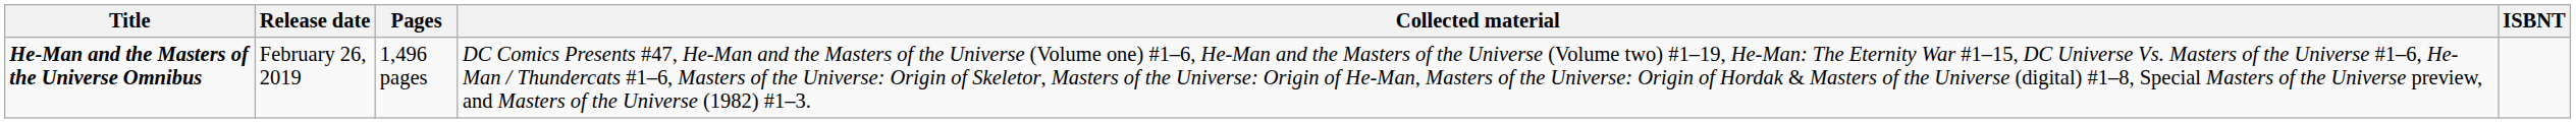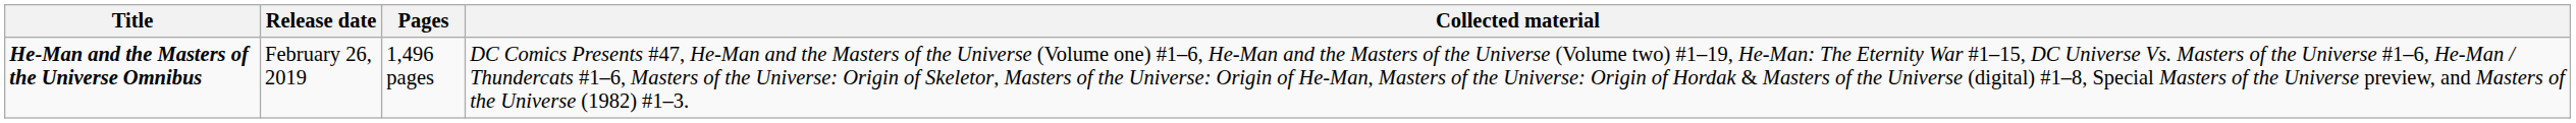 <table class="wikitable">
 <tr>
 <th>Title</th>
 <th>Release date</th>
 <th>Pages</th>
 <th>Collected material</th>
-<th>ISBNT</th>
 </tr>
 <tr>
 <td valign="top"><strong><em>He-Man and the Masters of the Universe Omnibus</em></strong></td>
 <td valign="top">February 26, 2019</td>
 <td valign="top">1,496 pages</td>
 <td valign="top"><em>DC Comics Presents</em> #47, <em>He-Man and the Masters of the Universe</em> (Volume one) #1–6, <em>He-Man and the Masters of the Universe</em> (Volume two) #1–19, <em>He-Man: The Eternity War</em> #1–15, <em>DC Universe Vs. Masters of the Universe</em> #1–6, <em>He-Man / Thundercats</em> #1–6, <em>Masters of the Universe: Origin of Skeletor</em>, <em>Masters of the Universe: Origin of He-Man</em>, <em>Masters of the Universe: Origin of Hordak</em> & <em>Masters of the Universe</em> (digital) #1–8, Special <em>Masters of the Universe</em> preview, and <em>Masters of the Universe</em> (1982) #1–3.</td>
-<td valign="top"></td>
 </tr>
 </table>
